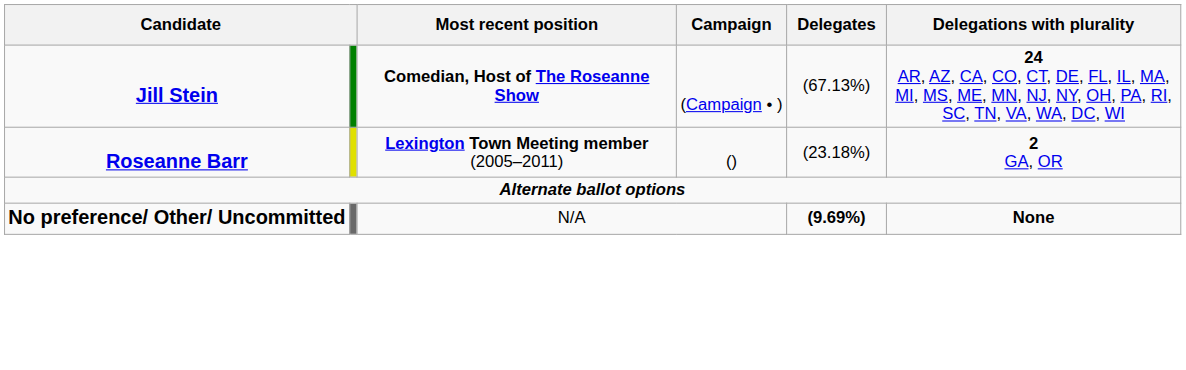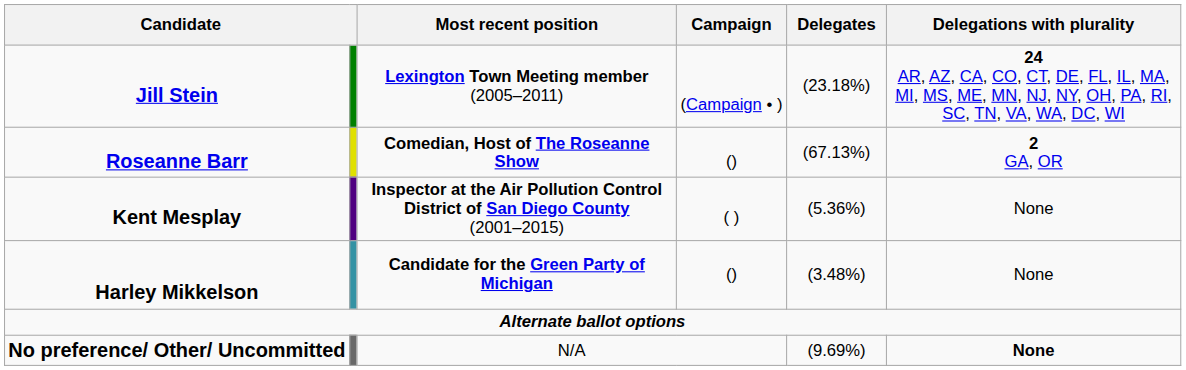 <table class="wikitable sortable" style="text-align:center;">
 <tr>
 <th colspan=2 style="padding:10px; width:120px; ">Candidate</th>
 <th style="width:300px;"  class="unsortable">Most recent position</th>
 <th class="unsortable">Campaign</th>
 <th style="padding:10px;">Delegates</th>
 <th style="width:275px;">Delegations with plurality</th>
 </tr>
 <tr>
 <td data-sort-value="Stein, Jill"><br><big><strong><a href='#'>Jill Stein</a></strong></big></td>
 <td style="background:green;"></td>
-<td><strong>Comedian, Host of <a href='#'>The Roseanne Show</a></strong></td>
+<td><strong><a href='#'>Lexington</a> Town Meeting member</strong><br>(2005–2011)</td>
 <td><br><br> (<a href='#'>Campaign</a> • )</td>
-<td data-sort-value="120">(67.13%)</td>
+<td data-sort-value="011">(23.18%)</td>
 <td data-sort-value="17"><strong>24</strong><br><a href='#'>AR</a>, <a href='#'>AZ</a>, <a href='#'>CA</a>,  <a href='#'>CO</a>, <a href='#'>CT</a>, <a href='#'>DE</a>, <a href='#'>FL</a>, <a href='#'>IL</a>, <a href='#'>MA</a>, <a href='#'>MI</a>, <a href='#'>MS</a>, <a href='#'>ME</a>, <a href='#'>MN</a>, <a href='#'>NJ</a>, <a href='#'>NY</a>, <a href='#'>OH</a>, <a href='#'>PA</a>, <a href='#'>RI</a>, <a href='#'>SC</a>, <a href='#'>TN</a>, <a href='#'>VA</a>, <a href='#'>WA</a>, <a href='#'>DC</a>, <a href='#'>WI</a></td>
 </tr>
 <tr>
 <td data-sort-value="Barr, Roseanne"><br><big><strong><a href='#'>Roseanne Barr</a></strong></big></td>
 <td style="background:#E0E000;"></td>
-<td><strong><a href='#'>Lexington</a> Town Meeting member</strong><br>(2005–2011)</td>
+<td><strong>Comedian, Host of <a href='#'>The Roseanne Show</a></strong></td>
 <td><br>()</td>
-<td data-sort-value="011">(23.18%)</td>
+<td data-sort-value="120">(67.13%)</td>
 <td data-sort-value="01"><strong>2</strong><br><a href='#'>GA</a>, <a href='#'>OR</a></td>
+</tr>
+<tr>
+<td data-sort-value="Mesplay, Kent"><br><big><strong>Kent Mesplay</strong></big></td>
+<td style="background: #500080;"></td>
+<td><strong>Inspector at the Air Pollution Control<br>District of <a href='#'>San Diego County</a></strong><br>(2001–2015)</td>
+<td><br>( )</td>
+<td data-sort-value="004">(5.36%)</td>
+<td data-sort-value="00">None</td>
+</tr>
+<tr>
+<td data-sort-value="Mikkelson, Harley"><br><br><big><strong>Harley Mikkelson</strong></big></td>
+<td style="background:#3492a4;"></td>
+<td><strong>Candidate for the <a href='#'>Green Party of Michigan</a></strong></td>
+<td>()</td>
+<td data-sort-value="005">(3.48%)</td>
+<td data-sort-value="00">None</td>
 </tr>
 <tr>
 <td colspan=6 style="text-align:center;"><strong><em>Alternate ballot options</em></strong></td>
 </tr>
 <tr>
 <td data-sort-value="No preference/ Other/ Uncommitted"><big><strong>No preference/ Other/ Uncommitted</strong></big></td>
 <td style="background:dimGrey;"></td>
 <td colspan=2>N/A</td>
-<td data-sort-value="008"><strong>(9.69%)</strong></td>
+<td data-sort-value="008">(9.69%)</td>
 <td data-sort-value="00"><strong>None</strong></td>
 </tr>
 </table>
